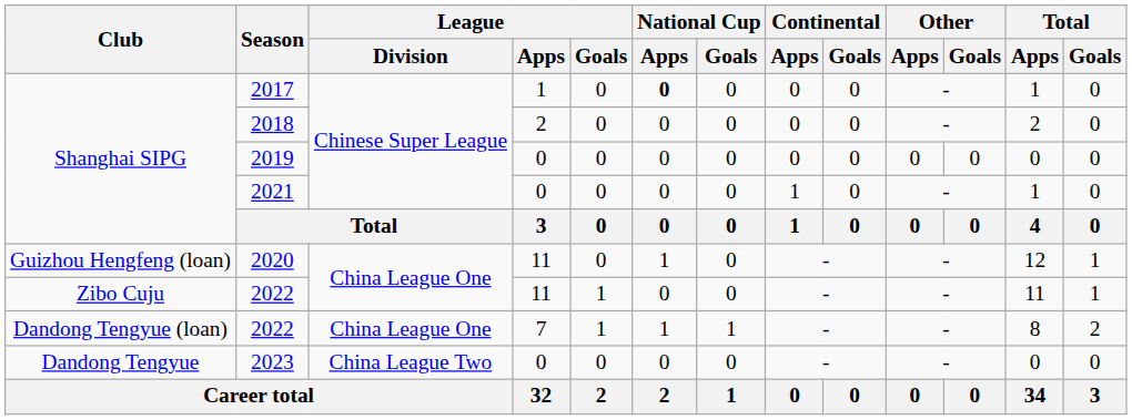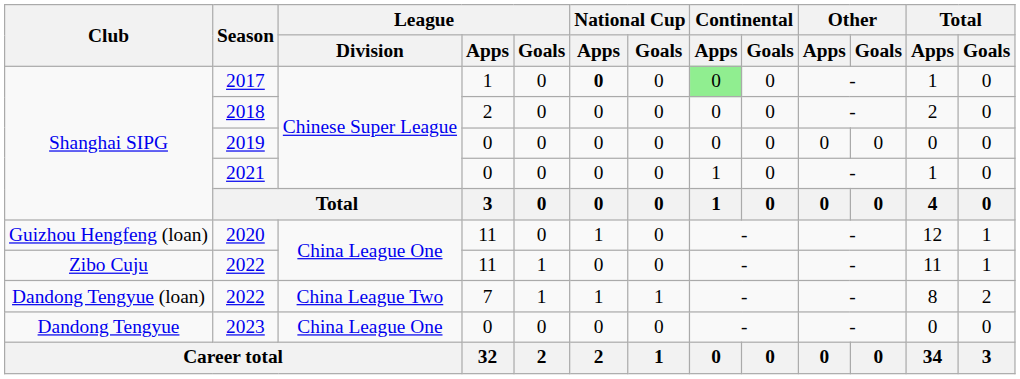 <table class="wikitable" style="text-align: center">
 <tr>
 <th rowspan="2">Club</th>
 <th rowspan="2">Season</th>
 <th colspan="3">League</th>
 <th colspan="2">National Cup</th>
 <th colspan="2">Continental</th>
 <th colspan="2">Other</th>
 <th colspan="2">Total</th>
 </tr>
 <tr>
 <th>Division</th>
 <th>Apps</th>
 <th>Goals</th>
 <th>Apps</th>
 <th>Goals</th>
 <th>Apps</th>
 <th>Goals</th>
 <th>Apps</th>
 <th>Goals</th>
 <th>Apps</th>
 <th>Goals</th>
 </tr>
 <tr>
 <td rowspan=5><a href='#'>Shanghai SIPG</a></td>
 <td><a href='#'>2017</a></td>
 <td rowspan=4><a href='#'>Chinese Super League</a></td>
 <td>1</td>
 <td>0</td>
 <td><strong>0</strong></td>
 <td>0</td>
-<td>0</td>
+<td style="background: lightgreen;">0</td>
 <td>0</td>
 <td colspan="2">-</td>
 <td>1</td>
 <td>0</td>
 </tr>
 <tr>
 <td><a href='#'>2018</a></td>
 <td>2</td>
 <td>0</td>
 <td>0</td>
 <td>0</td>
 <td>0</td>
 <td>0</td>
 <td colspan="2">-</td>
 <td>2</td>
 <td>0</td>
 </tr>
 <tr>
 <td><a href='#'>2019</a></td>
 <td>0</td>
 <td>0</td>
 <td>0</td>
 <td>0</td>
 <td>0</td>
 <td>0</td>
 <td>0</td>
 <td>0</td>
 <td>0</td>
 <td>0</td>
 </tr>
 <tr>
 <td><a href='#'>2021</a></td>
 <td>0</td>
 <td>0</td>
 <td>0</td>
 <td>0</td>
 <td>1</td>
 <td>0</td>
 <td colspan="2">-</td>
 <td>1</td>
 <td>0</td>
 </tr>
 <tr>
 <th colspan=2>Total</th>
 <th>3</th>
 <th>0</th>
 <th>0</th>
 <th>0</th>
 <th>1</th>
 <th>0</th>
 <th>0</th>
 <th>0</th>
 <th>4</th>
 <th>0</th>
 </tr>
 <tr>
 <td><a href='#'>Guizhou Hengfeng</a> (loan)</td>
 <td><a href='#'>2020</a></td>
 <td rowspan=2><a href='#'>China League One</a></td>
 <td>11</td>
 <td>0</td>
 <td>1</td>
 <td>0</td>
 <td colspan="2">-</td>
 <td colspan="2">-</td>
 <td>12</td>
 <td>1</td>
 </tr>
 <tr>
 <td><a href='#'>Zibo Cuju</a></td>
 <td><a href='#'>2022</a></td>
 <td>11</td>
 <td>1</td>
 <td>0</td>
 <td>0</td>
 <td colspan="2">-</td>
 <td colspan="2">-</td>
 <td>11</td>
 <td>1</td>
 </tr>
 <tr>
 <td><a href='#'>Dandong Tengyue</a> (loan)</td>
 <td><a href='#'>2022</a></td>
-<td><a href='#'>China League One</a></td>
+<td><a href='#'>China League Two</a></td>
 <td>7</td>
 <td>1</td>
 <td>1</td>
 <td>1</td>
 <td colspan="2">-</td>
 <td colspan="2">-</td>
 <td>8</td>
 <td>2</td>
 </tr>
 <tr>
 <td><a href='#'>Dandong Tengyue</a></td>
 <td><a href='#'>2023</a></td>
-<td><a href='#'>China League Two</a></td>
+<td><a href='#'>China League One</a></td>
 <td>0</td>
 <td>0</td>
 <td>0</td>
 <td>0</td>
 <td colspan="2">-</td>
 <td colspan="2">-</td>
 <td>0</td>
 <td>0</td>
 </tr>
 <tr>
 <th colspan=3>Career total</th>
 <th>32</th>
 <th>2</th>
 <th>2</th>
 <th>1</th>
 <th>0</th>
 <th>0</th>
 <th>0</th>
 <th>0</th>
 <th>34</th>
 <th>3</th>
 </tr>
 </table>
